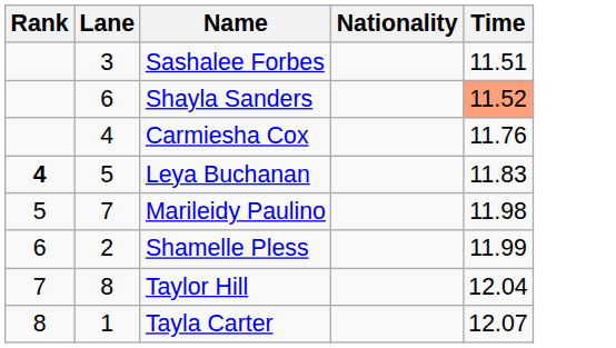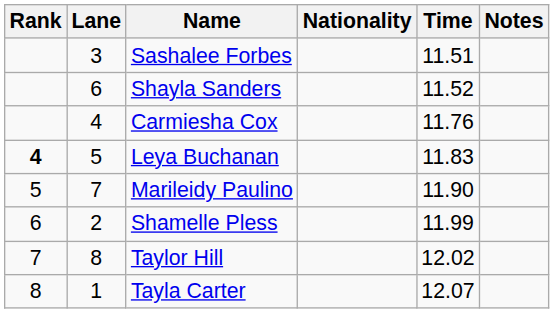 <table class="wikitable sortable" style="text-align:center">
 <tr>
 <th>Rank</th>
 <th>Lane</th>
 <th>Name</th>
 <th>Nationality</th>
 <th>Time</th>
+<th>Notes</th>
 </tr>
 <tr>
 <td></td>
 <td>3</td>
 <td align=left><a href='#'>Sashalee Forbes</a></td>
 <td align=left></td>
 <td>11.51</td>
+<td></td>
 </tr>
 <tr>
 <td></td>
 <td>6</td>
 <td align=left><a href='#'>Shayla Sanders</a></td>
 <td align=left></td>
-<td style="background: lightsalmon;">11.52</td>
+<td>11.52</td>
+<td></td>
 </tr>
 <tr>
 <td></td>
 <td>4</td>
 <td align=left><a href='#'>Carmiesha Cox</a></td>
 <td align=left></td>
 <td>11.76</td>
+<td></td>
 </tr>
 <tr>
 <td><strong>4</strong></td>
 <td>5</td>
 <td align=left><a href='#'>Leya Buchanan</a></td>
 <td align=left></td>
 <td>11.83</td>
+<td></td>
 </tr>
 <tr>
 <td>5</td>
 <td>7</td>
 <td align=left><a href='#'>Marileidy Paulino</a></td>
 <td align=left></td>
-<td>11.98</td>
+<td>11.90</td>
+<td></td>
 </tr>
 <tr>
 <td>6</td>
 <td>2</td>
 <td align=left><a href='#'>Shamelle Pless</a></td>
 <td align=left></td>
 <td>11.99</td>
+<td></td>
 </tr>
 <tr>
 <td>7</td>
 <td>8</td>
 <td align=left><a href='#'>Taylor Hill</a></td>
 <td align=left></td>
-<td>12.04</td>
+<td>12.02</td>
+<td></td>
 </tr>
 <tr>
 <td>8</td>
 <td>1</td>
 <td align=left><a href='#'>Tayla Carter</a></td>
 <td align=left></td>
 <td>12.07</td>
+<td></td>
 </tr>
 </table>
